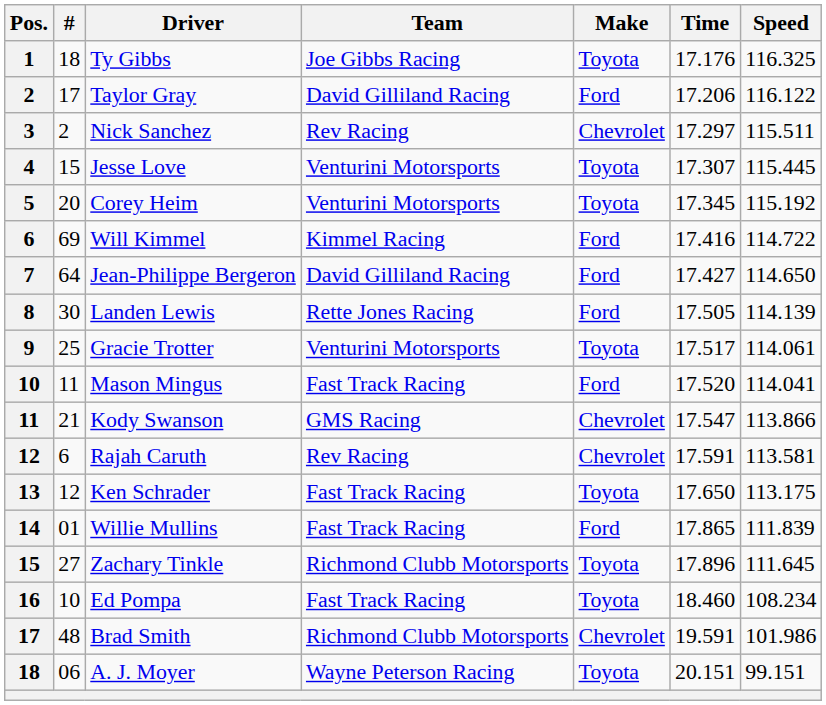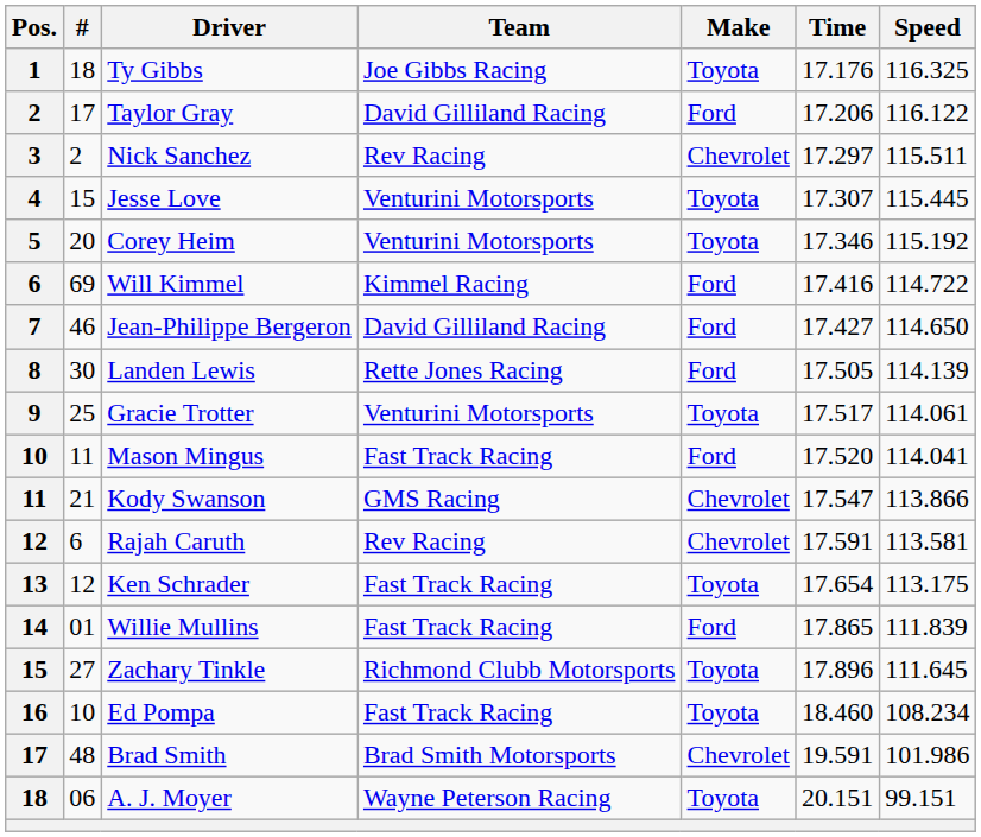 <table class="wikitable" style="font-size:95%">
 <tr>
 <th>Pos.</th>
 <th>#</th>
 <th>Driver</th>
 <th>Team</th>
 <th>Make</th>
 <th>Time</th>
 <th>Speed</th>
 </tr>
 <tr>
 <th>1</th>
 <td>18</td>
 <td><a href='#'>Ty Gibbs</a></td>
 <td><a href='#'>Joe Gibbs Racing</a></td>
 <td><a href='#'>Toyota</a></td>
 <td>17.176</td>
 <td>116.325</td>
 </tr>
 <tr>
 <th>2</th>
 <td>17</td>
 <td><a href='#'>Taylor Gray</a></td>
 <td><a href='#'>David Gilliland Racing</a></td>
 <td><a href='#'>Ford</a></td>
 <td>17.206</td>
 <td>116.122</td>
 </tr>
 <tr>
 <th>3</th>
 <td>2</td>
 <td><a href='#'>Nick Sanchez</a></td>
 <td><a href='#'>Rev Racing</a></td>
 <td><a href='#'>Chevrolet</a></td>
 <td>17.297</td>
 <td>115.511</td>
 </tr>
 <tr>
 <th>4</th>
 <td>15</td>
 <td><a href='#'>Jesse Love</a></td>
 <td><a href='#'>Venturini Motorsports</a></td>
 <td><a href='#'>Toyota</a></td>
 <td>17.307</td>
 <td>115.445</td>
 </tr>
 <tr>
 <th>5</th>
 <td>20</td>
 <td><a href='#'>Corey Heim</a></td>
 <td><a href='#'>Venturini Motorsports</a></td>
 <td><a href='#'>Toyota</a></td>
-<td>17.345</td>
+<td>17.346</td>
 <td>115.192</td>
 </tr>
 <tr>
 <th>6</th>
 <td>69</td>
 <td><a href='#'>Will Kimmel</a></td>
 <td><a href='#'>Kimmel Racing</a></td>
 <td><a href='#'>Ford</a></td>
 <td>17.416</td>
 <td>114.722</td>
 </tr>
 <tr>
 <th>7</th>
-<td>64</td>
+<td>46</td>
 <td><a href='#'>Jean-Philippe Bergeron</a></td>
 <td><a href='#'>David Gilliland Racing</a></td>
 <td><a href='#'>Ford</a></td>
 <td>17.427</td>
 <td>114.650</td>
 </tr>
 <tr>
 <th>8</th>
 <td>30</td>
 <td><a href='#'>Landen Lewis</a></td>
 <td><a href='#'>Rette Jones Racing</a></td>
 <td><a href='#'>Ford</a></td>
 <td>17.505</td>
 <td>114.139</td>
 </tr>
 <tr>
 <th>9</th>
 <td>25</td>
 <td><a href='#'>Gracie Trotter</a></td>
 <td><a href='#'>Venturini Motorsports</a></td>
 <td><a href='#'>Toyota</a></td>
 <td>17.517</td>
 <td>114.061</td>
 </tr>
 <tr>
 <th>10</th>
 <td>11</td>
 <td><a href='#'>Mason Mingus</a></td>
 <td><a href='#'>Fast Track Racing</a></td>
 <td><a href='#'>Ford</a></td>
 <td>17.520</td>
 <td>114.041</td>
 </tr>
 <tr>
 <th>11</th>
 <td>21</td>
 <td><a href='#'>Kody Swanson</a></td>
 <td><a href='#'>GMS Racing</a></td>
 <td><a href='#'>Chevrolet</a></td>
 <td>17.547</td>
 <td>113.866</td>
 </tr>
 <tr>
 <th>12</th>
 <td>6</td>
 <td><a href='#'>Rajah Caruth</a></td>
 <td><a href='#'>Rev Racing</a></td>
 <td><a href='#'>Chevrolet</a></td>
 <td>17.591</td>
 <td>113.581</td>
 </tr>
 <tr>
 <th>13</th>
 <td>12</td>
 <td><a href='#'>Ken Schrader</a></td>
 <td><a href='#'>Fast Track Racing</a></td>
 <td><a href='#'>Toyota</a></td>
-<td>17.650</td>
+<td>17.654</td>
 <td>113.175</td>
 </tr>
 <tr>
 <th>14</th>
 <td>01</td>
 <td><a href='#'>Willie Mullins</a></td>
 <td><a href='#'>Fast Track Racing</a></td>
 <td><a href='#'>Ford</a></td>
 <td>17.865</td>
 <td>111.839</td>
 </tr>
 <tr>
 <th>15</th>
 <td>27</td>
 <td><a href='#'>Zachary Tinkle</a></td>
 <td><a href='#'>Richmond Clubb Motorsports</a></td>
 <td><a href='#'>Toyota</a></td>
 <td>17.896</td>
 <td>111.645</td>
 </tr>
 <tr>
 <th>16</th>
 <td>10</td>
 <td><a href='#'>Ed Pompa</a></td>
 <td><a href='#'>Fast Track Racing</a></td>
 <td><a href='#'>Toyota</a></td>
 <td>18.460</td>
 <td>108.234</td>
 </tr>
 <tr>
 <th>17</th>
 <td>48</td>
 <td><a href='#'>Brad Smith</a></td>
-<td><a href='#'>Richmond Clubb Motorsports</a></td>
+<td><a href='#'>Brad Smith Motorsports</a></td>
 <td><a href='#'>Chevrolet</a></td>
 <td>19.591</td>
 <td>101.986</td>
 </tr>
 <tr>
 <th>18</th>
 <td>06</td>
 <td><a href='#'>A. J. Moyer</a></td>
 <td><a href='#'>Wayne Peterson Racing</a></td>
 <td><a href='#'>Toyota</a></td>
 <td>20.151</td>
 <td>99.151</td>
 </tr>
 <tr>
 <th colspan="7"></th>
 </tr>
 </table>
